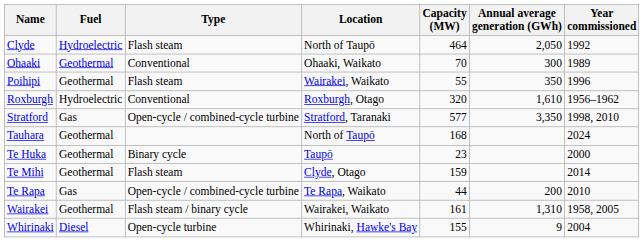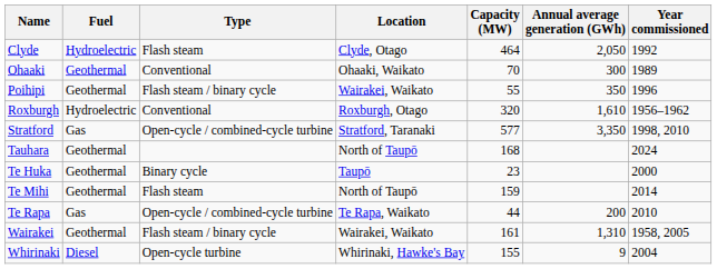 <table class="wikitable sortable">
 <tr>
 <th>Name</th>
 <th>Fuel</th>
 <th>Type</th>
 <th>Location</th>
 <th>Capacity<br>(MW)</th>
 <th>Annual average <br> generation (GWh)</th>
 <th>Year<br>commissioned</th>
 </tr>
 <tr>
 <td><a href='#'>Clyde</a></td>
 <td><a href='#'>Hydroelectric</a></td>
 <td>Flash steam</td>
-<td>North of Taupō</td>
+<td><a href='#'>Clyde</a>, Otago</td>
 <td align=right>464</td>
 <td align=right>2,050</td>
 <td>1992</td>
 </tr>
 <tr>
 <td><a href='#'>Ohaaki</a></td>
 <td><a href='#'>Geothermal</a></td>
 <td>Conventional</td>
 <td>Ohaaki, Waikato</td>
 <td align=right>70</td>
 <td align=right>300</td>
 <td>1989</td>
 </tr>
 <tr>
 <td><a href='#'>Poihipi</a></td>
 <td>Geothermal</td>
-<td>Flash steam</td>
+<td>Flash steam / binary cycle</td>
 <td><a href='#'>Wairakei</a>, Waikato</td>
 <td align=right>55</td>
 <td align=right>350</td>
 <td>1996</td>
 </tr>
 <tr>
 <td><a href='#'>Roxburgh</a></td>
 <td>Hydroelectric</td>
 <td>Conventional</td>
 <td><a href='#'>Roxburgh</a>, Otago</td>
 <td align=right>320</td>
 <td align=right>1,610</td>
 <td>1956–1962</td>
 </tr>
 <tr>
 <td><a href='#'>Stratford</a></td>
 <td>Gas</td>
 <td>Open-cycle / combined-cycle turbine</td>
 <td><a href='#'>Stratford</a>, Taranaki</td>
 <td align=right>577</td>
 <td align=right>3,350</td>
 <td>1998, 2010</td>
 </tr>
 <tr>
 <td><a href='#'>Tauhara</a></td>
 <td>Geothermal</td>
 <td></td>
 <td>North of <a href='#'>Taupō</a></td>
 <td align=right>168</td>
 <td></td>
 <td>2024</td>
 </tr>
 <tr>
 <td><a href='#'>Te Huka</a></td>
 <td>Geothermal</td>
 <td>Binary cycle</td>
 <td><a href='#'>Taupō</a></td>
 <td align=right>23</td>
 <td></td>
 <td>2000</td>
 </tr>
 <tr>
 <td><a href='#'>Te Mihi</a></td>
 <td>Geothermal</td>
 <td>Flash steam</td>
-<td><a href='#'>Clyde</a>, Otago</td>
+<td>North of Taupō</td>
 <td align=right>159</td>
 <td></td>
 <td>2014</td>
 </tr>
 <tr>
 <td><a href='#'>Te Rapa</a></td>
 <td>Gas</td>
 <td>Open-cycle / combined-cycle turbine</td>
 <td><a href='#'>Te Rapa</a>, Waikato</td>
 <td align=right>44</td>
 <td align=right>200</td>
 <td>2010</td>
 </tr>
 <tr>
 <td><a href='#'>Wairakei</a></td>
 <td>Geothermal</td>
 <td>Flash steam / binary cycle</td>
 <td>Wairakei, Waikato</td>
 <td align=right>161</td>
 <td align=right>1,310</td>
 <td>1958, 2005</td>
 </tr>
 <tr>
 <td><a href='#'>Whirinaki</a></td>
 <td><a href='#'>Diesel</a></td>
 <td>Open-cycle turbine</td>
 <td>Whirinaki, <a href='#'>Hawke's Bay</a></td>
 <td align=right>155</td>
 <td align=right>9</td>
 <td>2004</td>
 </tr>
 </table>
